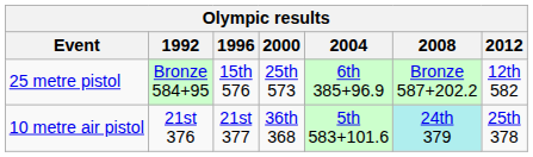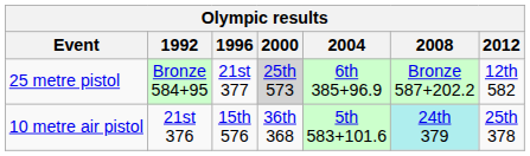 <table class="wikitable" style="text-align: center">
 <tr>
 <th colspan=7>Olympic results</th>
 </tr>
 <tr>
 <th>Event</th>
 <th>1992</th>
 <th>1996</th>
 <th>2000</th>
 <th>2004</th>
 <th>2008</th>
 <th>2012</th>
 </tr>
 <tr>
 <td align=left><a href='#'>25 metre pistol</a></td>
 <td style="background: #ccffcc"> <a href='#'>Bronze</a><br>584+95</td>
-<td><a href='#'>15th</a><br>576</td>
-<td><a href='#'>25th</a><br>573</td>
+<td><a href='#'>21st</a><br>377</td>
+<td style="background: lightgrey;"><a href='#'>25th</a><br>573</td>
 <td style="background: #ccffcc"><a href='#'>6th</a><br>385+96.9</td>
 <td style="background: #ccffcc"> <a href='#'>Bronze</a><br>587+202.2</td>
 <td><a href='#'>12th</a><br>582</td>
 </tr>
 <tr>
 <td align=left><a href='#'>10 metre air pistol</a></td>
 <td><a href='#'>21st</a><br>376</td>
-<td><a href='#'>21st</a><br>377</td>
+<td><a href='#'>15th</a><br>576</td>
 <td><a href='#'>36th</a><br>368</td>
 <td style="background: #ccffcc"><a href='#'>5th</a><br>583+101.6</td>
 <td style="background: paleturquoise;"><a href='#'>24th</a><br>379</td>
 <td><a href='#'>25th</a><br>378</td>
 </tr>
 </table>
